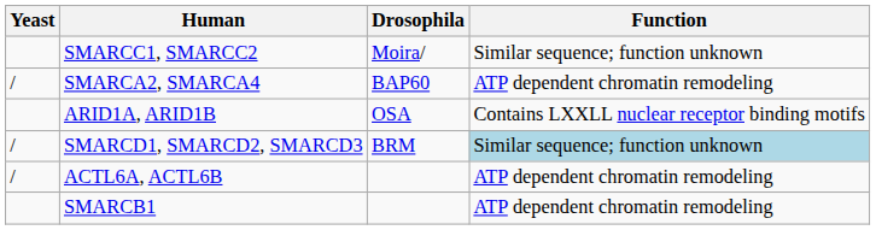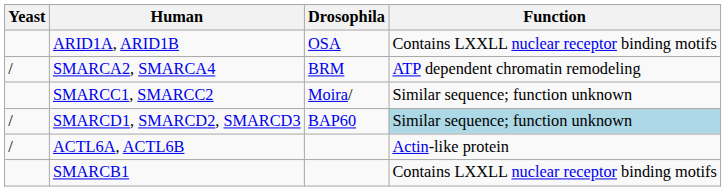 <table class="wikitable">
 <tr>
 <th>Yeast</th>
 <th>Human</th>
 <th>Drosophila</th>
 <th>Function</th>
 </tr>
 <tr>
 <td></td>
+<td><a href='#'>ARID1A</a>, <a href='#'>ARID1B</a></td>
+<td><a href='#'>OSA</a></td>
+<td>Contains LXXLL <a href='#'>nuclear receptor</a> binding motifs</td>
+</tr>
+<tr>
+<td>/</td>
+<td><a href='#'>SMARCA2</a>, <a href='#'>SMARCA4</a></td>
+<td><a href='#'>BRM</a></td>
+<td><a href='#'>ATP</a> dependent chromatin remodeling</td>
+</tr>
+<tr>
+<td></td>
 <td><a href='#'>SMARCC1</a>, <a href='#'>SMARCC2</a></td>
 <td><a href='#'>Moira</a>/</td>
 <td>Similar sequence; function unknown</td>
 </tr>
 <tr>
 <td>/</td>
-<td><a href='#'>SMARCA2</a>, <a href='#'>SMARCA4</a></td>
+<td><a href='#'>SMARCD1</a>, <a href='#'>SMARCD2</a>, <a href='#'>SMARCD3</a></td>
 <td><a href='#'>BAP60</a></td>
-<td><a href='#'>ATP</a> dependent chromatin remodeling</td>
-</tr>
-<tr>
-<td></td>
-<td><a href='#'>ARID1A</a>, <a href='#'>ARID1B</a></td>
-<td><a href='#'>OSA</a></td>
-<td>Contains LXXLL <a href='#'>nuclear receptor</a> binding motifs</td>
-</tr>
-<tr>
-<td>/</td>
-<td><a href='#'>SMARCD1</a>, <a href='#'>SMARCD2</a>, <a href='#'>SMARCD3</a></td>
-<td><a href='#'>BRM</a></td>
 <td style="background: lightblue;">Similar sequence; function unknown</td>
 </tr>
 <tr>
 <td>/</td>
 <td><a href='#'>ACTL6A</a>, <a href='#'>ACTL6B</a></td>
 <td></td>
-<td><a href='#'>ATP</a> dependent chromatin remodeling</td>
+<td><a href='#'>Actin</a>-like protein</td>
 </tr>
 <tr>
 <td></td>
 <td><a href='#'>SMARCB1</a></td>
 <td></td>
-<td><a href='#'>ATP</a> dependent chromatin remodeling</td>
+<td>Contains LXXLL <a href='#'>nuclear receptor</a> binding motifs</td>
 </tr>
 </table>
